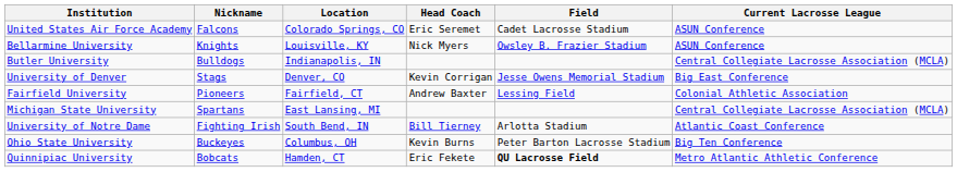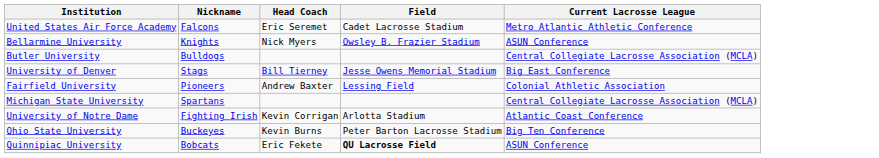 <table class= "wikitable">
 <tr>
 <th>Institution</th>
 <th>Nickname</th>
-<th>Location</th>
 <th>Head Coach</th>
 <th>Field</th>
 <th>Current Lacrosse League</th>
 </tr>
 <tr>
 <td><a href='#'>United States Air Force Academy</a></td>
 <td><a href='#'>Falcons</a></td>
-<td><a href='#'>Colorado Springs, CO</a></td>
 <td>Eric Seremet</td>
 <td>Cadet Lacrosse Stadium</td>
-<td><a href='#'>ASUN Conference</a></td>
+<td><a href='#'>Metro Atlantic Athletic Conference</a></td>
 </tr>
 <tr>
 <td><a href='#'>Bellarmine University</a></td>
 <td><a href='#'>Knights</a></td>
-<td><a href='#'>Louisville, KY</a></td>
 <td>Nick Myers</td>
 <td><a href='#'>Owsley B. Frazier Stadium</a></td>
 <td><a href='#'>ASUN Conference</a></td>
 </tr>
 <tr>
 <td><a href='#'>Butler University</a></td>
 <td><a href='#'>Bulldogs</a></td>
-<td><a href='#'>Indianapolis, IN</a></td>
 <td></td>
 <td></td>
 <td><a href='#'>Central Collegiate Lacrosse Association</a> (<a href='#'>MCLA</a>)</td>
 </tr>
 <tr>
 <td><a href='#'>University of Denver</a></td>
 <td><a href='#'>Stags</a></td>
-<td><a href='#'>Denver, CO</a></td>
-<td>Kevin Corrigan</td>
+<td><a href='#'>Bill Tierney</a></td>
 <td><a href='#'>Jesse Owens Memorial Stadium</a></td>
 <td><a href='#'>Big East Conference</a></td>
 </tr>
 <tr>
 <td><a href='#'>Fairfield University</a></td>
 <td><a href='#'>Pioneers</a></td>
-<td><a href='#'>Fairfield, CT</a></td>
 <td>Andrew Baxter</td>
 <td><a href='#'>Lessing Field</a></td>
 <td><a href='#'>Colonial Athletic Association</a></td>
 </tr>
 <tr>
 <td><a href='#'>Michigan State University</a></td>
 <td><a href='#'>Spartans</a></td>
-<td><a href='#'>East Lansing, MI</a></td>
 <td></td>
 <td></td>
 <td><a href='#'>Central Collegiate Lacrosse Association</a> (<a href='#'>MCLA</a>)</td>
 </tr>
 <tr>
 <td><a href='#'>University of Notre Dame</a></td>
 <td><a href='#'>Fighting Irish</a></td>
-<td><a href='#'>South Bend, IN</a></td>
-<td><a href='#'>Bill Tierney</a></td>
+<td>Kevin Corrigan</td>
 <td>Arlotta Stadium</td>
 <td><a href='#'>Atlantic Coast Conference</a></td>
 </tr>
 <tr>
 <td><a href='#'>Ohio State University</a></td>
 <td><a href='#'>Buckeyes</a></td>
-<td><a href='#'>Columbus, OH</a></td>
 <td>Kevin Burns</td>
 <td>Peter Barton Lacrosse Stadium</td>
 <td><a href='#'>Big Ten Conference</a></td>
 </tr>
 <tr>
 <td><a href='#'>Quinnipiac University</a></td>
 <td><a href='#'>Bobcats</a></td>
-<td><a href='#'>Hamden, CT</a></td>
 <td>Eric Fekete</td>
 <td><strong>QU Lacrosse Field</strong></td>
-<td><a href='#'>Metro Atlantic Athletic Conference</a></td>
+<td><a href='#'>ASUN Conference</a></td>
 </tr>
 </table>
